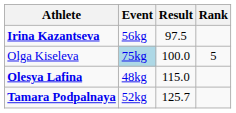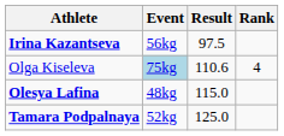 <table class=wikitable style="font-size:90%">
 <tr>
 <th>Athlete</th>
 <th>Event</th>
 <th>Result</th>
 <th>Rank</th>
 </tr>
 <tr>
 <td><strong><a href='#'>Irina Kazantseva</a></strong></td>
 <td><a href='#'>56kg</a></td>
 <td style="text-align:center;">97.5</td>
 <td style="text-align:center;"></td>
 </tr>
 <tr>
 <td><a href='#'>Olga Kiseleva</a></td>
 <td style="background: lightblue;"><a href='#'>75kg</a></td>
-<td style="text-align:center;">100.0</td>
-<td style="text-align:center;">5</td>
+<td style="text-align:center;">110.6</td>
+<td style="text-align:center;">4</td>
 </tr>
 <tr>
 <td><strong><a href='#'>Olesya Lafina</a></strong></td>
 <td><a href='#'>48kg</a></td>
 <td style="text-align:center;">115.0</td>
 <td style="text-align:center;"></td>
 </tr>
 <tr>
 <td><strong><a href='#'>Tamara Podpalnaya</a></strong></td>
 <td><a href='#'>52kg</a></td>
-<td style="text-align:center;">125.7</td>
+<td style="text-align:center;">125.0</td>
 <td style="text-align:center;"></td>
 </tr>
 </table>
